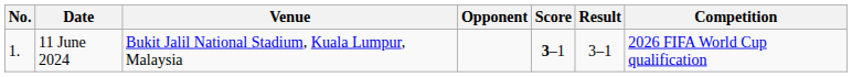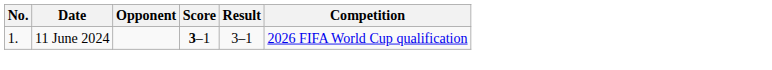 <table class="wikitable">
 <tr>
 <th>No.</th>
 <th>Date</th>
-<th>Venue</th>
 <th>Opponent</th>
 <th>Score</th>
 <th>Result</th>
 <th>Competition</th>
 </tr>
 <tr>
 <td>1.</td>
 <td>11 June 2024</td>
-<td><a href='#'>Bukit Jalil National Stadium</a>, <a href='#'>Kuala Lumpur</a>, Malaysia</td>
 <td></td>
 <td align=center><strong>3</strong>–1</td>
 <td align=center>3–1</td>
 <td><a href='#'>2026 FIFA World Cup qualification</a></td>
 </tr>
 </table>
